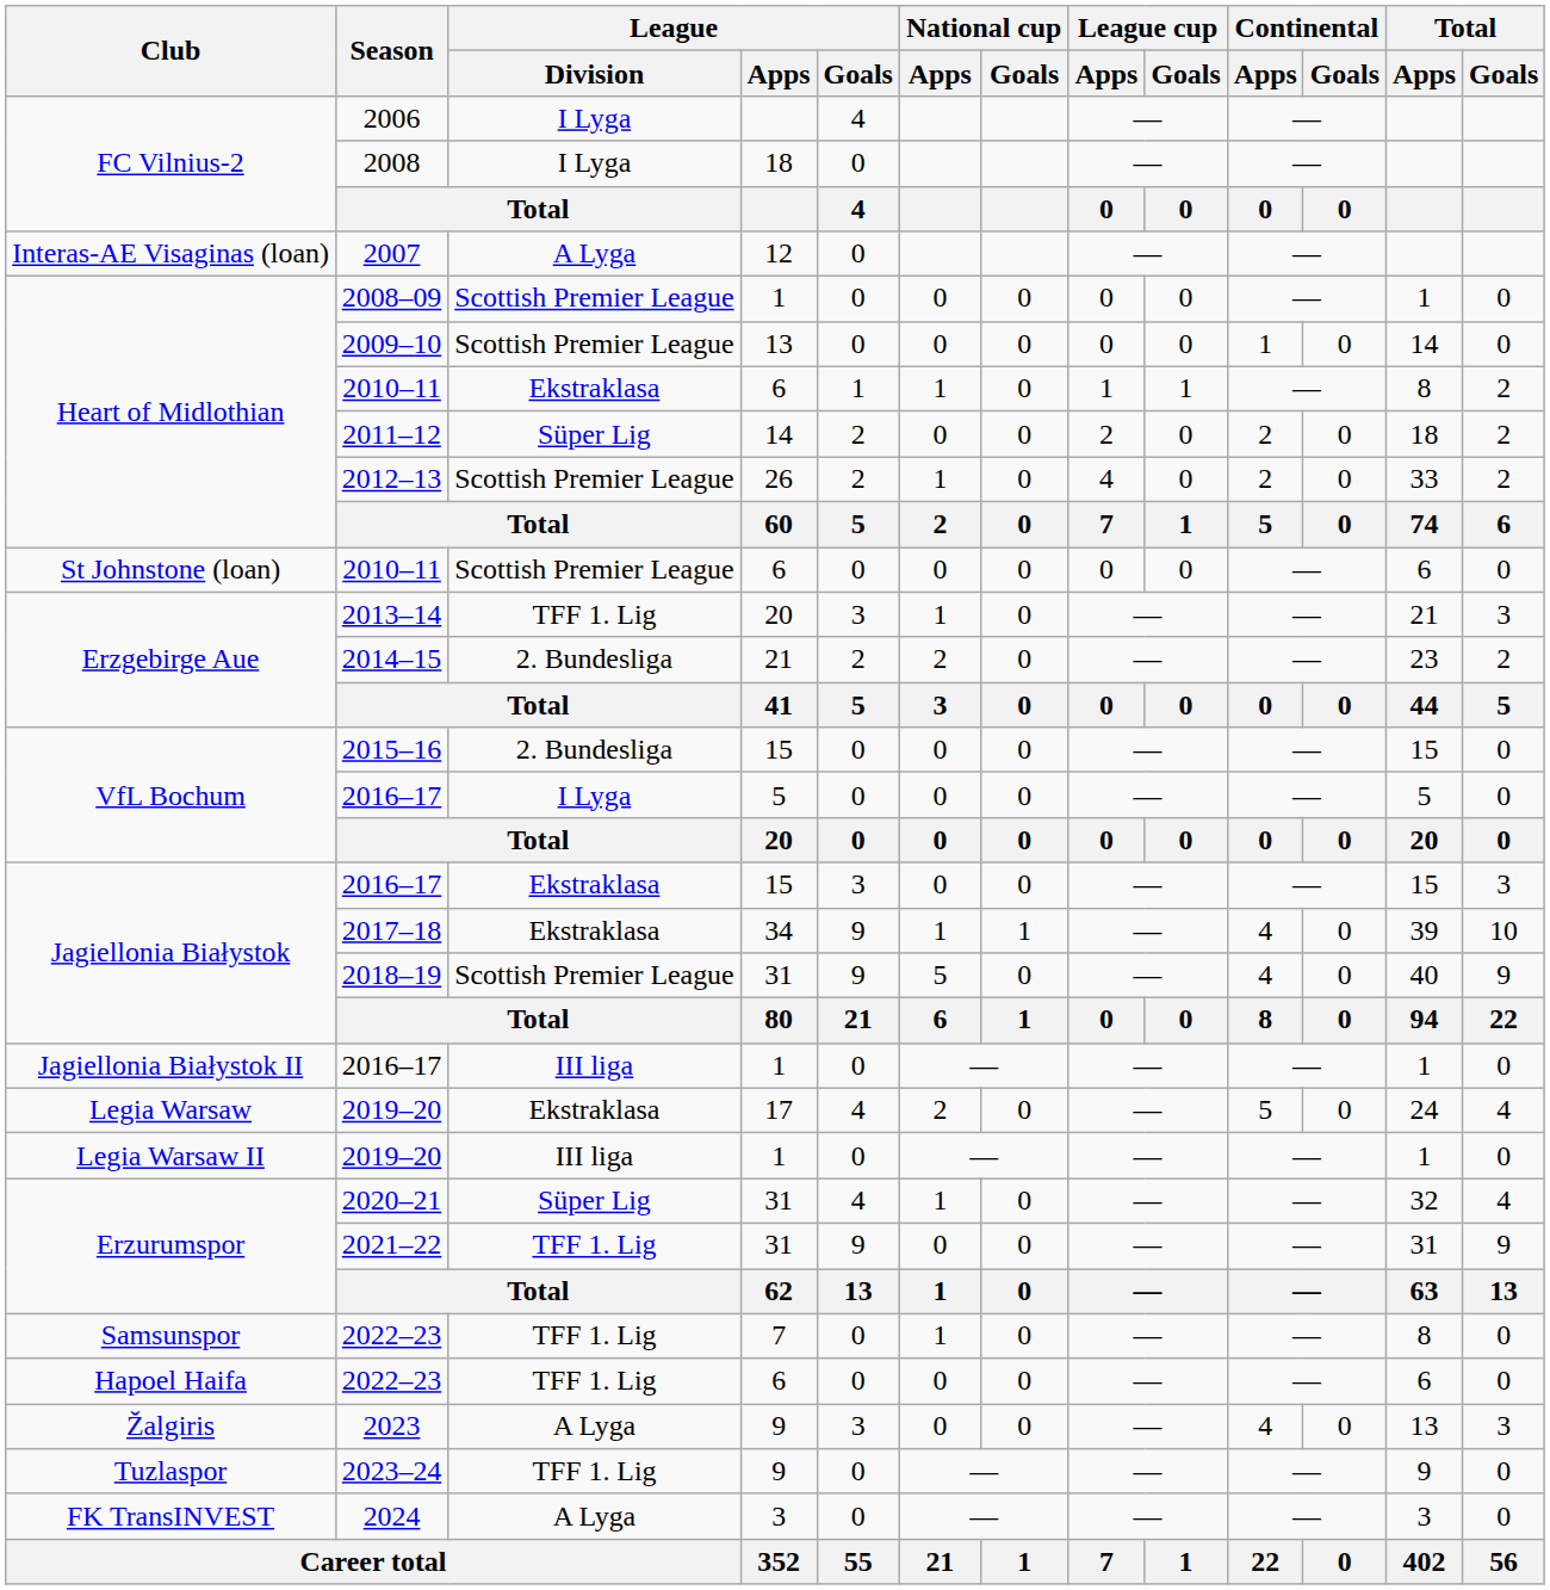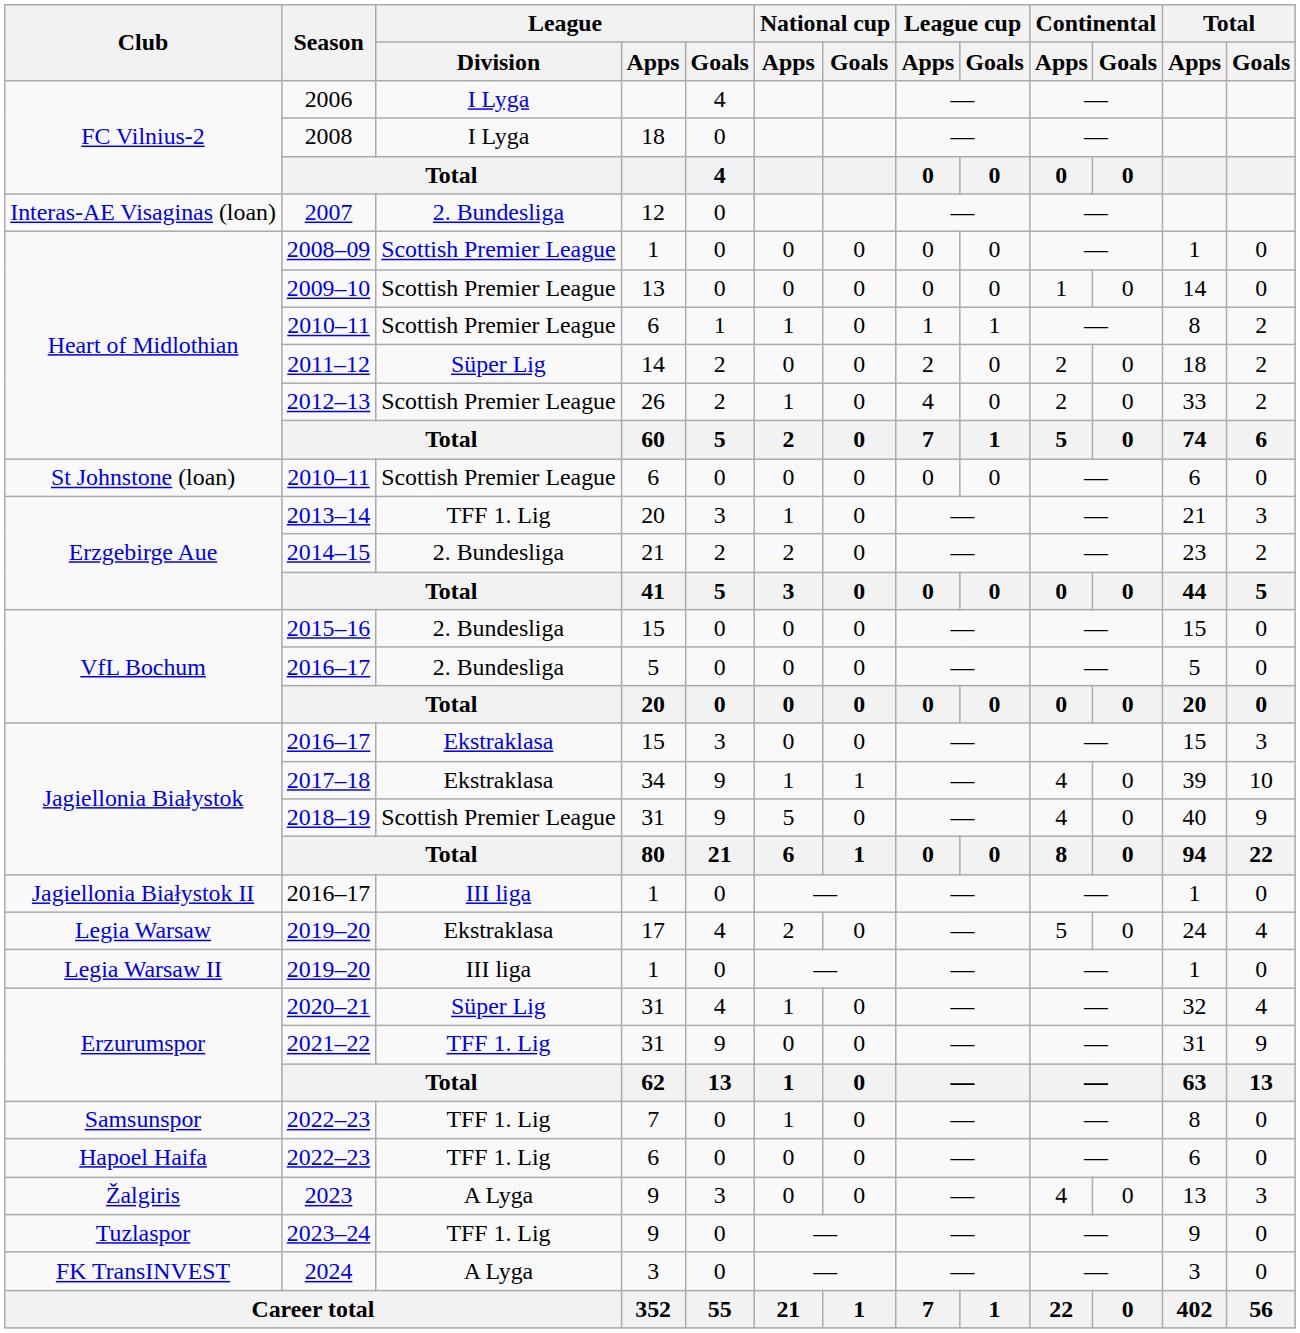 <table class="wikitable" style="text-align:center">
 <tr>
 <th rowspan="2">Club</th>
 <th rowspan="2">Season</th>
 <th colspan="3">League</th>
 <th colspan="2">National cup</th>
 <th colspan="2">League cup</th>
 <th colspan="2">Continental</th>
 <th colspan="2">Total</th>
 </tr>
 <tr>
 <th>Division</th>
 <th>Apps</th>
 <th>Goals</th>
 <th>Apps</th>
 <th>Goals</th>
 <th>Apps</th>
 <th>Goals</th>
 <th>Apps</th>
 <th>Goals</th>
 <th>Apps</th>
 <th>Goals</th>
 </tr>
 <tr>
 <td rowspan="3"><a href='#'>FC Vilnius-2</a></td>
 <td>2006</td>
 <td><a href='#'>I Lyga</a></td>
 <td></td>
 <td>4</td>
 <td></td>
 <td></td>
 <td colspan="2">—</td>
 <td colspan="2">—</td>
 <td></td>
 <td></td>
 </tr>
 <tr>
 <td>2008</td>
 <td>I Lyga</td>
 <td>18</td>
 <td>0</td>
 <td></td>
 <td></td>
 <td colspan="2">—</td>
 <td colspan="2">—</td>
 <td></td>
 <td></td>
 </tr>
 <tr>
 <th colspan="2">Total</th>
 <th></th>
 <th>4</th>
 <th></th>
 <th></th>
 <th>0</th>
 <th>0</th>
 <th>0</th>
 <th>0</th>
 <th></th>
 <th></th>
 </tr>
 <tr>
 <td><a href='#'>Interas-AE Visaginas</a> (loan)</td>
 <td><a href='#'>2007</a></td>
-<td><a href='#'>A Lyga</a></td>
+<td><a href='#'>2. Bundesliga</a></td>
 <td>12</td>
 <td>0</td>
 <td></td>
 <td></td>
 <td colspan="2">—</td>
 <td colspan="2">—</td>
 <td></td>
 <td></td>
 </tr>
 <tr>
 <td rowspan="6"><a href='#'>Heart of Midlothian</a></td>
 <td><a href='#'>2008–09</a></td>
 <td><a href='#'>Scottish Premier League</a></td>
 <td>1</td>
 <td>0</td>
 <td>0</td>
 <td>0</td>
 <td>0</td>
 <td>0</td>
 <td colspan="2">—</td>
 <td>1</td>
 <td>0</td>
 </tr>
 <tr>
 <td><a href='#'>2009–10</a></td>
 <td>Scottish Premier League</td>
 <td>13</td>
 <td>0</td>
 <td>0</td>
 <td>0</td>
 <td>0</td>
 <td>0</td>
 <td>1</td>
 <td>0</td>
 <td>14</td>
 <td>0</td>
 </tr>
 <tr>
 <td><a href='#'>2010–11</a></td>
-<td><a href='#'>Ekstraklasa</a></td>
+<td>Scottish Premier League</td>
 <td>6</td>
 <td>1</td>
 <td>1</td>
 <td>0</td>
 <td>1</td>
 <td>1</td>
 <td colspan="2">—</td>
 <td>8</td>
 <td>2</td>
 </tr>
 <tr>
 <td><a href='#'>2011–12</a></td>
 <td><a href='#'>Süper Lig</a></td>
 <td>14</td>
 <td>2</td>
 <td>0</td>
 <td>0</td>
 <td>2</td>
 <td>0</td>
 <td>2</td>
 <td>0</td>
 <td>18</td>
 <td>2</td>
 </tr>
 <tr>
 <td><a href='#'>2012–13</a></td>
 <td>Scottish Premier League</td>
 <td>26</td>
 <td>2</td>
 <td>1</td>
 <td>0</td>
 <td>4</td>
 <td>0</td>
 <td>2</td>
 <td>0</td>
 <td>33</td>
 <td>2</td>
 </tr>
 <tr>
 <th colspan="2">Total</th>
 <th>60</th>
 <th>5</th>
 <th>2</th>
 <th>0</th>
 <th>7</th>
 <th>1</th>
 <th>5</th>
 <th>0</th>
 <th>74</th>
 <th>6</th>
 </tr>
 <tr>
 <td><a href='#'>St Johnstone</a> (loan)</td>
 <td><a href='#'>2010–11</a></td>
 <td>Scottish Premier League</td>
 <td>6</td>
 <td>0</td>
 <td>0</td>
 <td>0</td>
 <td>0</td>
 <td>0</td>
 <td colspan="2">—</td>
 <td>6</td>
 <td>0</td>
 </tr>
 <tr>
 <td rowspan="3"><a href='#'>Erzgebirge Aue</a></td>
 <td><a href='#'>2013–14</a></td>
 <td>TFF 1. Lig</td>
 <td>20</td>
 <td>3</td>
 <td>1</td>
 <td>0</td>
 <td colspan="2">—</td>
 <td colspan="2">—</td>
 <td>21</td>
 <td>3</td>
 </tr>
 <tr>
 <td><a href='#'>2014–15</a></td>
 <td>2. Bundesliga</td>
 <td>21</td>
 <td>2</td>
 <td>2</td>
 <td>0</td>
 <td colspan="2">—</td>
 <td colspan="2">—</td>
 <td>23</td>
 <td>2</td>
 </tr>
 <tr>
 <th colspan="2">Total</th>
 <th>41</th>
 <th>5</th>
 <th>3</th>
 <th>0</th>
 <th>0</th>
 <th>0</th>
 <th>0</th>
 <th>0</th>
 <th>44</th>
 <th>5</th>
 </tr>
 <tr>
 <td rowspan="3"><a href='#'>VfL Bochum</a></td>
 <td><a href='#'>2015–16</a></td>
 <td>2. Bundesliga</td>
 <td>15</td>
 <td>0</td>
 <td>0</td>
 <td>0</td>
 <td colspan="2">—</td>
 <td colspan="2">—</td>
 <td>15</td>
 <td>0</td>
 </tr>
 <tr>
 <td><a href='#'>2016–17</a></td>
-<td><a href='#'>I Lyga</a></td>
+<td>2. Bundesliga</td>
 <td>5</td>
 <td>0</td>
 <td>0</td>
 <td>0</td>
 <td colspan="2">—</td>
 <td colspan="2">—</td>
 <td>5</td>
 <td>0</td>
 </tr>
 <tr>
 <th colspan="2">Total</th>
 <th>20</th>
 <th>0</th>
 <th>0</th>
 <th>0</th>
 <th>0</th>
 <th>0</th>
 <th>0</th>
 <th>0</th>
 <th>20</th>
 <th>0</th>
 </tr>
 <tr>
 <td rowspan="4"><a href='#'>Jagiellonia Białystok</a></td>
 <td><a href='#'>2016–17</a></td>
 <td><a href='#'>Ekstraklasa</a></td>
 <td>15</td>
 <td>3</td>
 <td>0</td>
 <td>0</td>
 <td colspan="2">—</td>
 <td colspan="2">—</td>
 <td>15</td>
 <td>3</td>
 </tr>
 <tr>
 <td><a href='#'>2017–18</a></td>
 <td>Ekstraklasa</td>
 <td>34</td>
 <td>9</td>
 <td>1</td>
 <td>1</td>
 <td colspan="2">—</td>
 <td>4</td>
 <td>0</td>
 <td>39</td>
 <td>10</td>
 </tr>
 <tr>
 <td><a href='#'>2018–19</a></td>
 <td>Scottish Premier League</td>
 <td>31</td>
 <td>9</td>
 <td>5</td>
 <td>0</td>
 <td colspan="2">—</td>
 <td>4</td>
 <td>0</td>
 <td>40</td>
 <td>9</td>
 </tr>
 <tr>
 <th colspan="2">Total</th>
 <th>80</th>
 <th>21</th>
 <th>6</th>
 <th>1</th>
 <th>0</th>
 <th>0</th>
 <th>8</th>
 <th>0</th>
 <th>94</th>
 <th>22</th>
 </tr>
 <tr>
 <td><a href='#'>Jagiellonia Białystok II</a></td>
 <td>2016–17</td>
 <td><a href='#'>III liga</a></td>
 <td>1</td>
 <td>0</td>
 <td colspan="2">—</td>
 <td colspan="2">—</td>
 <td colspan="2">—</td>
 <td>1</td>
 <td>0</td>
 </tr>
 <tr>
 <td><a href='#'>Legia Warsaw</a></td>
 <td><a href='#'>2019–20</a></td>
 <td>Ekstraklasa</td>
 <td>17</td>
 <td>4</td>
 <td>2</td>
 <td>0</td>
 <td colspan="2">—</td>
 <td>5</td>
 <td>0</td>
 <td>24</td>
 <td>4</td>
 </tr>
 <tr>
 <td><a href='#'>Legia Warsaw II</a></td>
 <td><a href='#'>2019–20</a></td>
 <td>III liga</td>
 <td>1</td>
 <td>0</td>
 <td colspan="2">—</td>
 <td colspan="2">—</td>
 <td colspan="2">—</td>
 <td>1</td>
 <td>0</td>
 </tr>
 <tr>
 <td rowspan="3"><a href='#'>Erzurumspor</a></td>
 <td><a href='#'>2020–21</a></td>
 <td><a href='#'>Süper Lig</a></td>
 <td>31</td>
 <td>4</td>
 <td>1</td>
 <td>0</td>
 <td colspan="2">—</td>
 <td colspan="2">—</td>
 <td>32</td>
 <td>4</td>
 </tr>
 <tr>
 <td><a href='#'>2021–22</a></td>
 <td><a href='#'>TFF 1. Lig</a></td>
 <td>31</td>
 <td>9</td>
 <td>0</td>
 <td>0</td>
 <td colspan="2">—</td>
 <td colspan="2">—</td>
 <td>31</td>
 <td>9</td>
 </tr>
 <tr>
 <th colspan="2">Total</th>
 <th>62</th>
 <th>13</th>
 <th>1</th>
 <th>0</th>
 <th colspan="2">—</th>
 <th colspan="2">—</th>
 <th>63</th>
 <th>13</th>
 </tr>
 <tr>
 <td><a href='#'>Samsunspor</a></td>
 <td><a href='#'>2022–23</a></td>
 <td>TFF 1. Lig</td>
 <td>7</td>
 <td>0</td>
 <td>1</td>
 <td>0</td>
 <td colspan="2">—</td>
 <td colspan="2">—</td>
 <td>8</td>
 <td>0</td>
 </tr>
 <tr>
 <td><a href='#'>Hapoel Haifa</a></td>
 <td><a href='#'>2022–23</a></td>
 <td>TFF 1. Lig</td>
 <td>6</td>
 <td>0</td>
 <td>0</td>
 <td>0</td>
 <td colspan="2">—</td>
 <td colspan="2">—</td>
 <td>6</td>
 <td>0</td>
 </tr>
 <tr>
 <td><a href='#'>Žalgiris</a></td>
 <td><a href='#'>2023</a></td>
 <td>A Lyga</td>
 <td>9</td>
 <td>3</td>
 <td>0</td>
 <td>0</td>
 <td colspan="2">—</td>
 <td>4</td>
 <td>0</td>
 <td>13</td>
 <td>3</td>
 </tr>
 <tr>
 <td><a href='#'>Tuzlaspor</a></td>
 <td><a href='#'>2023–24</a></td>
 <td>TFF 1. Lig</td>
 <td>9</td>
 <td>0</td>
 <td colspan="2">—</td>
 <td colspan="2">—</td>
 <td colspan="2">—</td>
 <td>9</td>
 <td>0</td>
 </tr>
 <tr>
 <td><a href='#'>FK TransINVEST</a></td>
 <td><a href='#'>2024</a></td>
 <td>A Lyga</td>
 <td>3</td>
 <td>0</td>
 <td colspan="2">—</td>
 <td colspan="2">—</td>
 <td colspan="2">—</td>
 <td>3</td>
 <td>0</td>
 </tr>
 <tr>
 <th colspan="3">Career total</th>
 <th>352</th>
 <th>55</th>
 <th>21</th>
 <th>1</th>
 <th>7</th>
 <th>1</th>
 <th>22</th>
 <th>0</th>
 <th>402</th>
 <th>56</th>
 </tr>
 </table>
